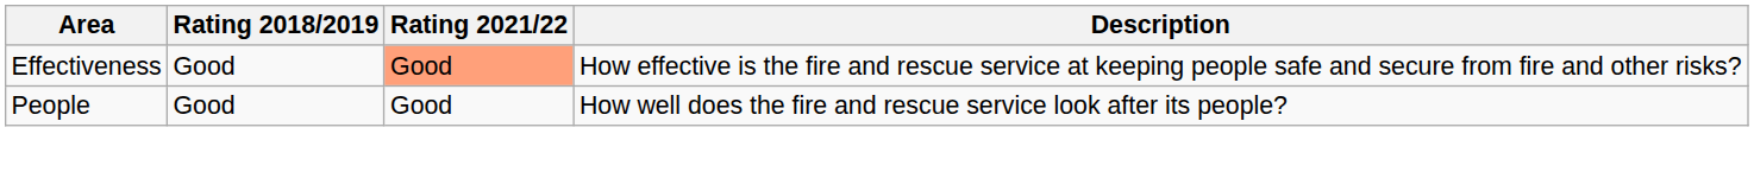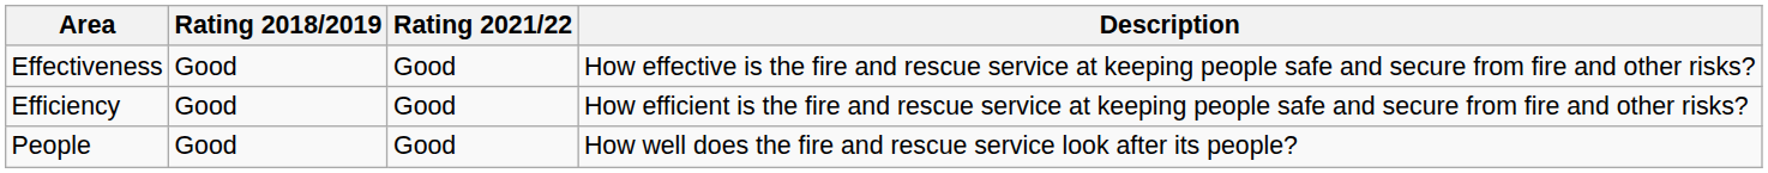 <table class="wikitable">
 <tr>
 <th>Area</th>
 <th>Rating 2018/2019</th>
 <th>Rating 2021/22</th>
 <th>Description</th>
 </tr>
 <tr>
 <td>Effectiveness</td>
 <td>Good</td>
-<td style="background: lightsalmon;">Good</td>
+<td>Good</td>
 <td>How effective is the fire and rescue service at keeping people safe and secure from fire and other risks?</td>
+</tr>
+<tr>
+<td>Efficiency</td>
+<td>Good</td>
+<td>Good</td>
+<td>How efficient is the fire and rescue service at keeping people safe and secure from fire and other risks?</td>
 </tr>
 <tr>
 <td>People</td>
 <td>Good</td>
 <td>Good</td>
 <td>How well does the fire and rescue service look after its people?</td>
 </tr>
 </table>
